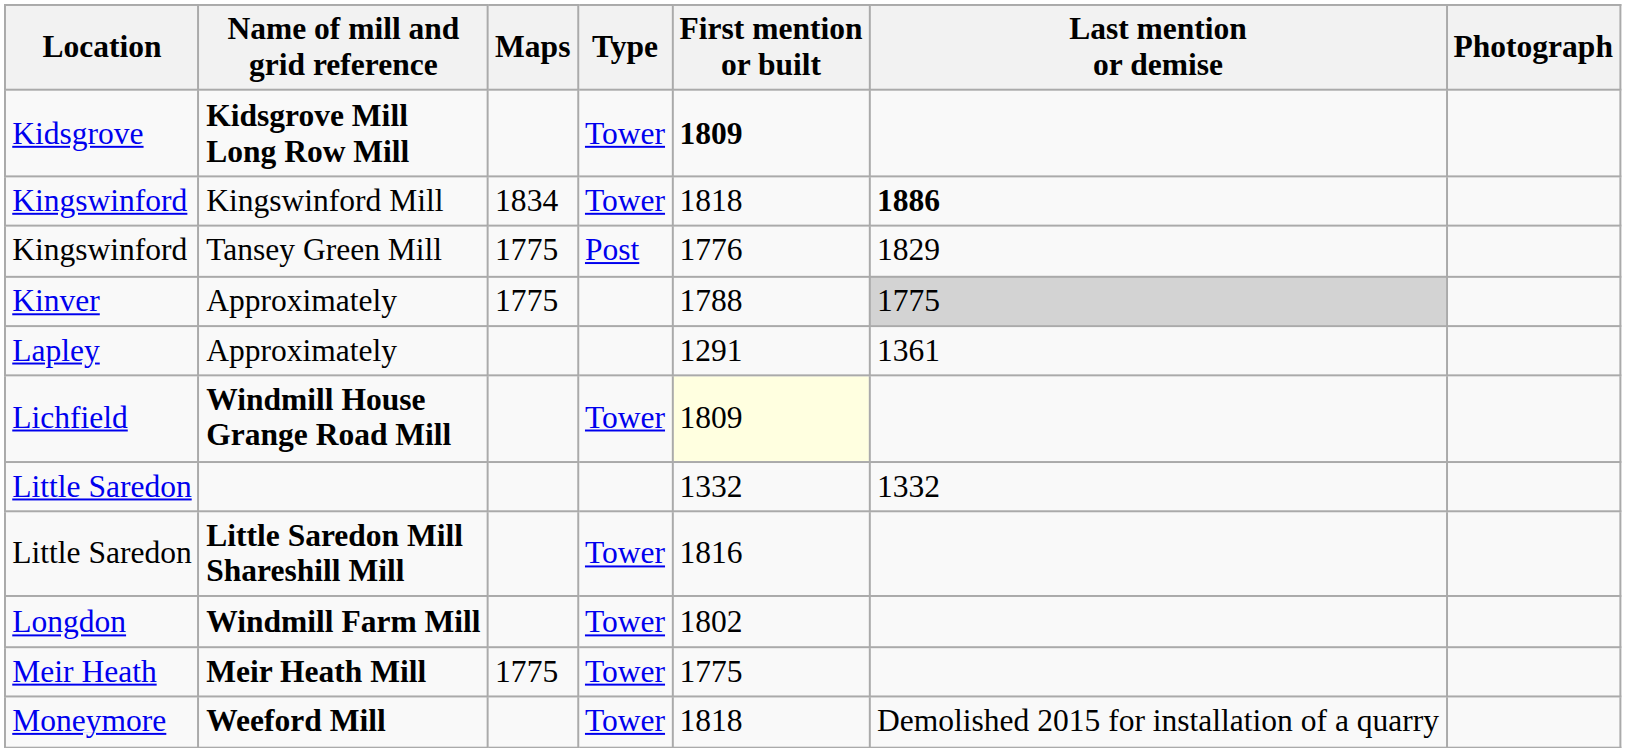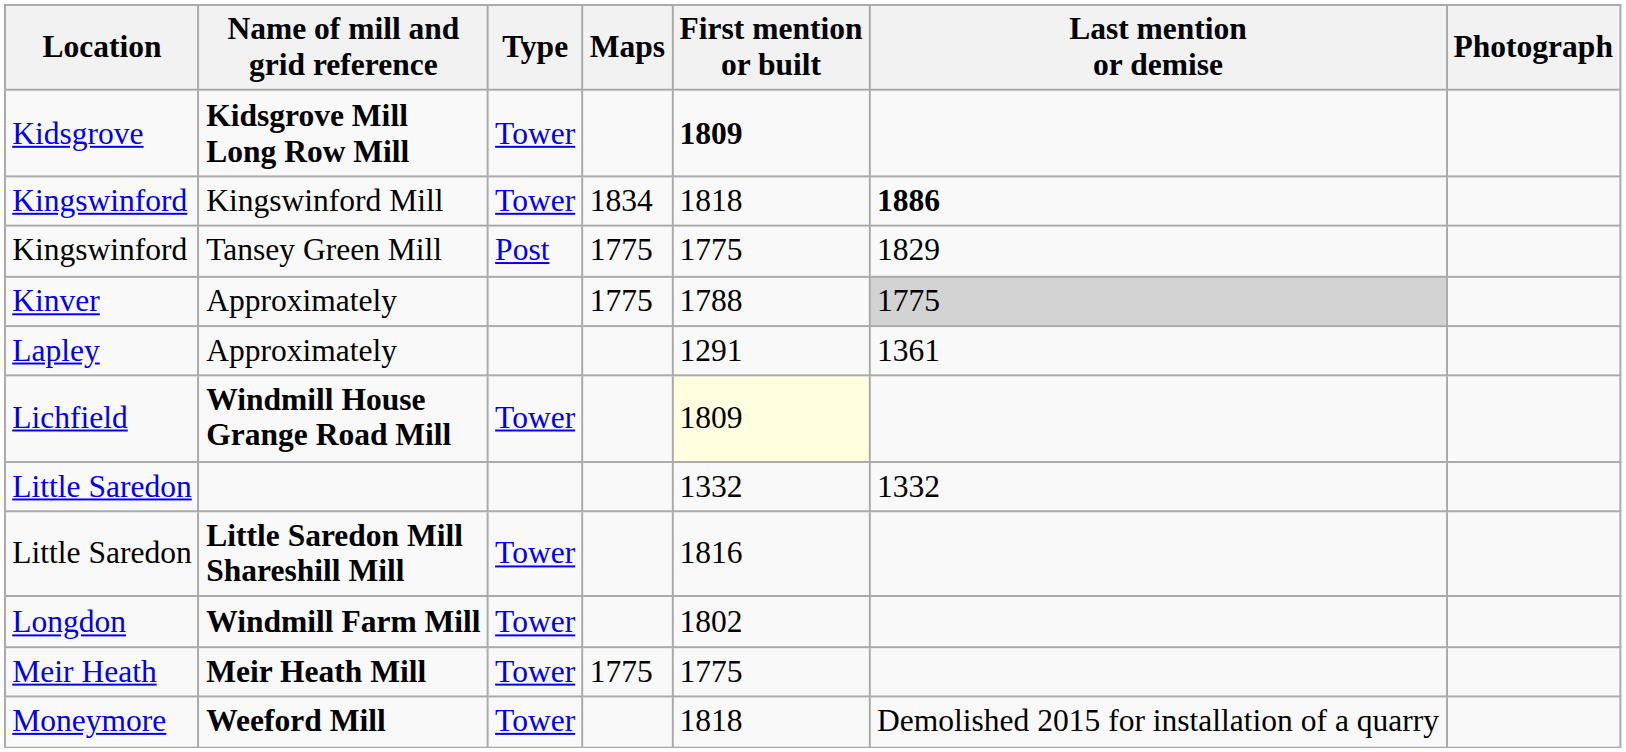 <table class="wikitable">
 <tr>
 <th>Location</th>
 <th>Name of mill and<br>grid reference</th>
+<th>Type</th>
 <th>Maps</th>
-<th>Type</th>
 <th>First mention<br>or built</th>
 <th>Last mention<br> or demise</th>
 <th>Photograph</th>
 </tr>
 <tr>
 <td><a href='#'>Kidsgrove</a></td>
 <td><strong>Kidsgrove Mill<br>Long Row Mill</strong><br></td>
+<td><a href='#'>Tower</a></td>
 <td></td>
-<td><a href='#'>Tower</a></td>
 <td><strong>1809</strong></td>
 <td></td>
 <td></td>
 </tr>
 <tr>
 <td><a href='#'>Kingswinford</a></td>
 <td>Kingswinford Mill<br></td>
+<td><a href='#'>Tower</a></td>
 <td>1834</td>
-<td><a href='#'>Tower</a></td>
 <td>1818</td>
 <td><strong>1886</strong></td>
 <td></td>
 </tr>
 <tr>
 <td>Kingswinford</td>
 <td>Tansey Green Mill<br></td>
+<td><a href='#'>Post</a></td>
 <td>1775</td>
-<td><a href='#'>Post</a></td>
-<td>1776</td>
+<td>1775</td>
 <td>1829</td>
 <td></td>
 </tr>
 <tr>
 <td><a href='#'>Kinver</a></td>
 <td>Approximately<br></td>
+<td></td>
 <td>1775</td>
-<td></td>
 <td>1788</td>
 <td style="background: lightgrey;">1775</td>
 <td></td>
 </tr>
 <tr>
 <td><a href='#'>Lapley</a></td>
 <td>Approximately<br></td>
 <td></td>
 <td></td>
 <td>1291</td>
 <td>1361</td>
 <td></td>
 </tr>
 <tr>
 <td><a href='#'>Lichfield</a></td>
 <td><strong>Windmill House<br>Grange Road Mill</strong><br></td>
+<td><a href='#'>Tower</a></td>
 <td></td>
-<td><a href='#'>Tower</a></td>
 <td style="background: lightyellow;">1809</td>
 <td></td>
 <td></td>
 </tr>
 <tr>
 <td><a href='#'>Little Saredon</a></td>
 <td></td>
 <td></td>
 <td></td>
 <td>1332</td>
 <td>1332</td>
 <td></td>
 </tr>
 <tr>
 <td>Little Saredon</td>
 <td><strong>Little Saredon Mill<br>Shareshill Mill</strong><br></td>
+<td><a href='#'>Tower</a></td>
 <td></td>
-<td><a href='#'>Tower</a></td>
 <td>1816</td>
 <td></td>
 <td></td>
 </tr>
 <tr>
 <td><a href='#'>Longdon</a></td>
 <td><strong>Windmill Farm Mill</strong><br></td>
+<td><a href='#'>Tower</a></td>
 <td></td>
-<td><a href='#'>Tower</a></td>
 <td>1802</td>
 <td></td>
 <td></td>
 </tr>
 <tr>
 <td><a href='#'>Meir Heath</a></td>
 <td><strong>Meir Heath Mill</strong><br></td>
+<td><a href='#'>Tower</a></td>
 <td>1775</td>
-<td><a href='#'>Tower</a></td>
 <td>1775</td>
 <td></td>
 <td></td>
 </tr>
 <tr>
 <td><a href='#'>Moneymore</a></td>
 <td><strong>Weeford Mill</strong><br></td>
+<td><a href='#'>Tower</a></td>
 <td></td>
-<td><a href='#'>Tower</a></td>
 <td>1818</td>
 <td>Demolished 2015 for installation of a quarry </td>
 <td></td>
 </tr>
 </table>
